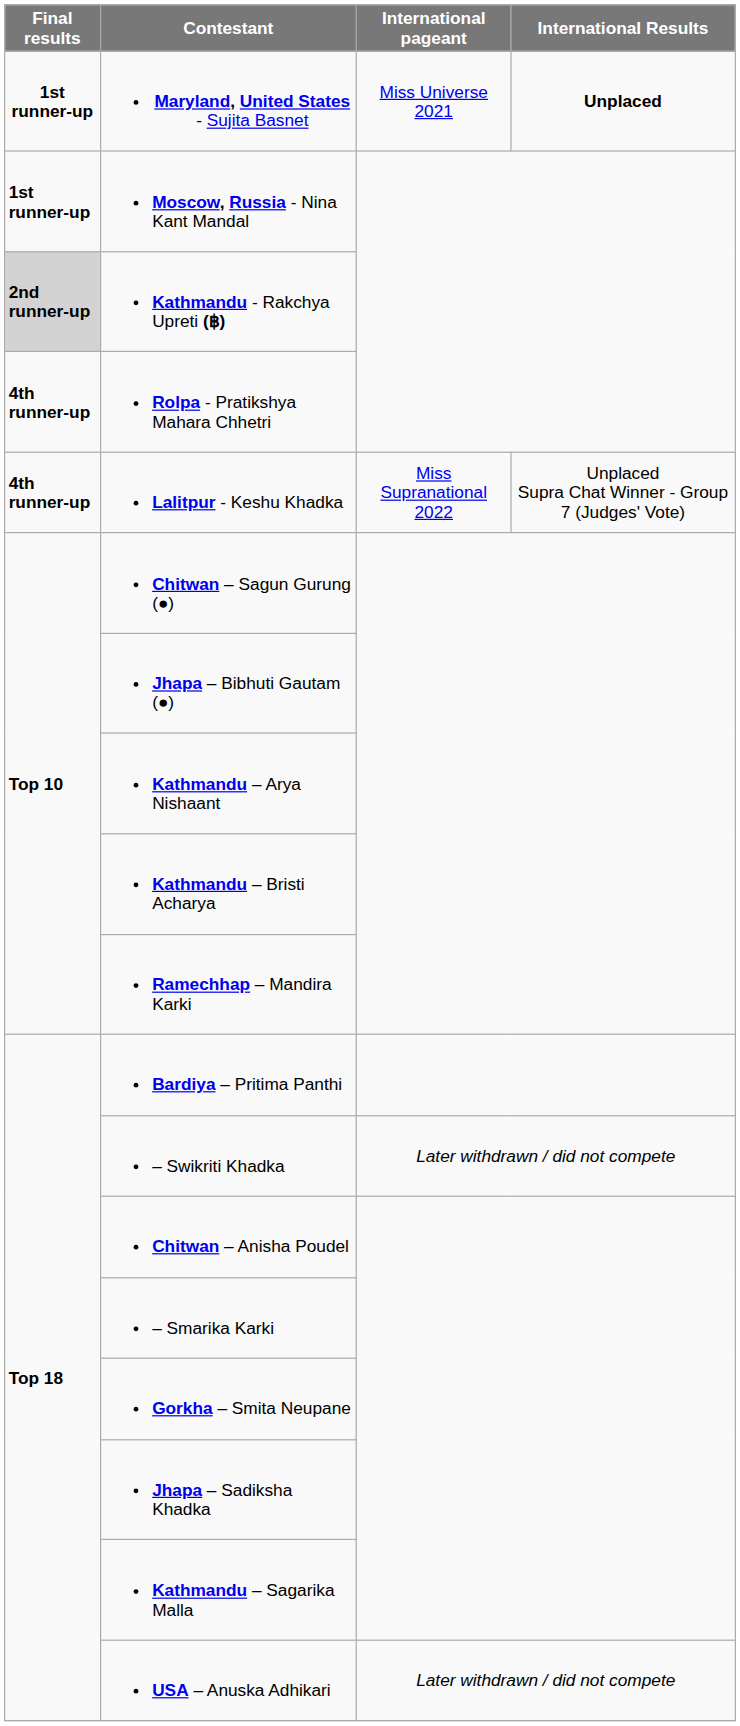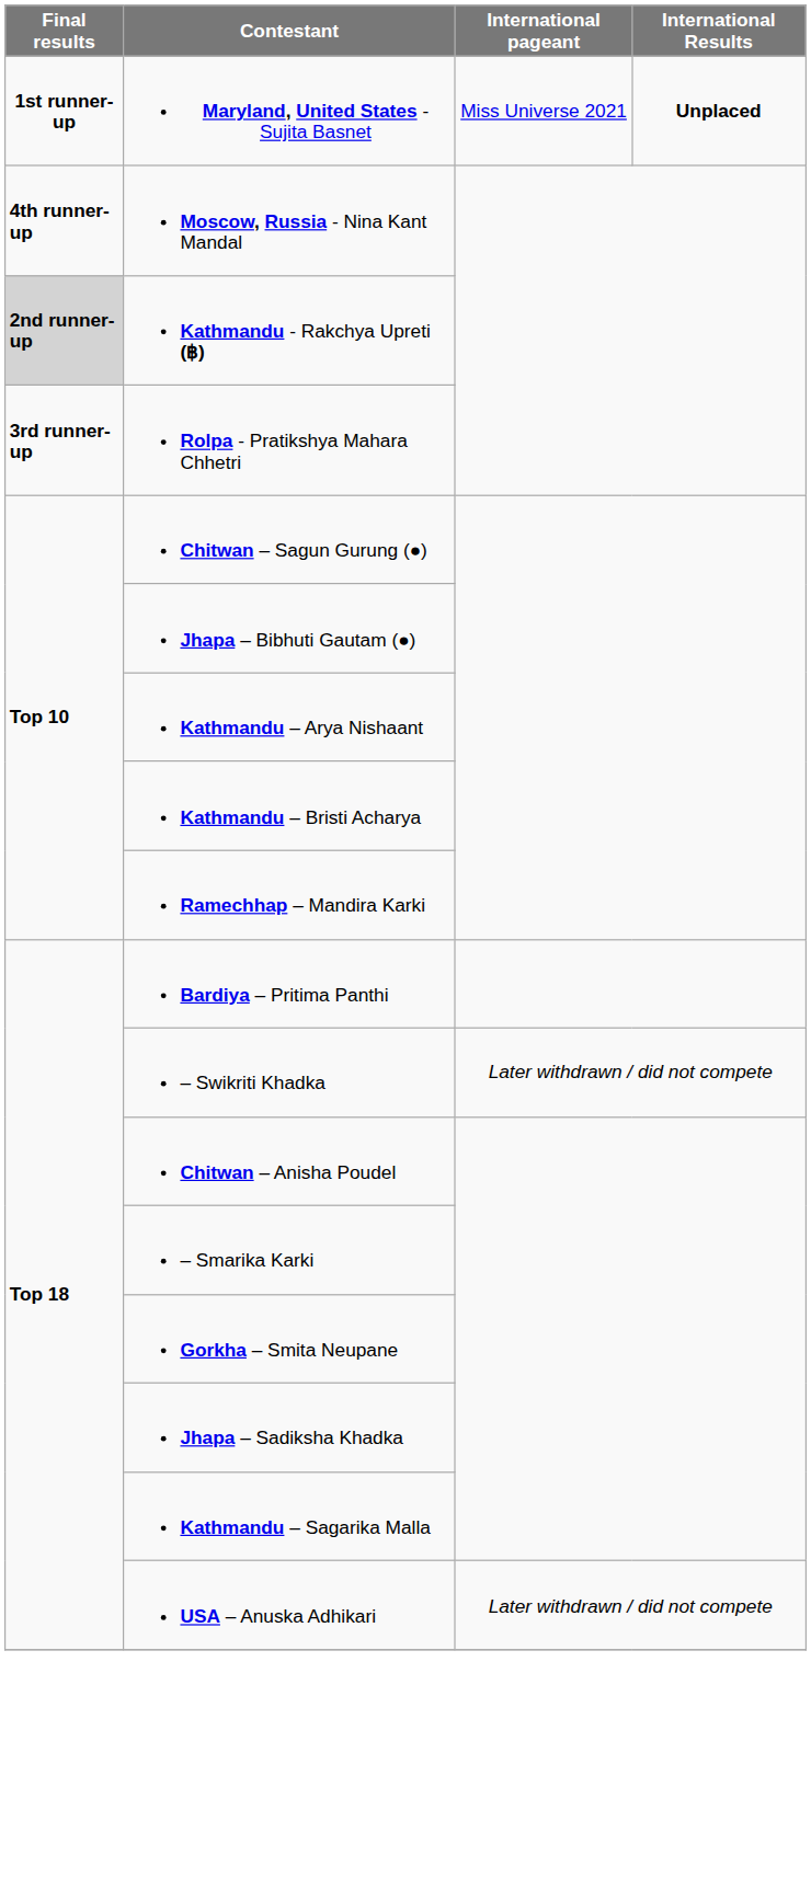 <table class="wikitable sortable" style="font-size: 90%">
 <tr>
 <th style="background-color:#787878;color:#FFFFFF;">Final results</th>
 <th style="background-color:#787878;color:#FFFFFF;">Contestant</th>
 <th style="background-color:#787878;color:#FFFFFF;">International pageant</th>
 <th style="background-color:#787878;color:#FFFFFF;">International Results</th>
 </tr>
 <tr align="center">
 <td><strong>1st runner-up</strong></td>
 <td><br><ul><li><strong> <a href='#'>Maryland</a>, <a href='#'>United States</a></strong> - <a href='#'>Sujita Basnet</a></li></ul></td>
 <td style="text-align:center;"><a href='#'>Miss Universe 2021</a></td>
 <td style="text-align:center;"><strong>Unplaced</strong></td>
 </tr>
 <tr>
-<td><strong>1st runner-up</strong></td>
+<td><strong>4th runner-up</strong></td>
 <td><br><ul><li><strong> <a href='#'>Moscow</a>, <a href='#'>Russia</a></strong> - Nina Kant Mandal </li></ul></td>
 </tr>
 <tr>
 <td style="background: lightgrey;"><strong>2nd runner-up</strong></td>
 <td><br><ul><li><strong> <a href='#'>Kathmandu</a></strong> - Rakchya Upreti <strong>(฿)</strong></li></ul></td>
 </tr>
 <tr>
-<td><strong>4th runner-up</strong></td>
+<td><strong>3rd runner-up</strong></td>
 <td><br><ul><li><strong> <a href='#'>Rolpa</a></strong> - Pratikshya Mahara Chhetri</li></ul></td>
-</tr>
-<tr>
-<td><strong>4th runner-up</strong></td>
-<td><br><ul><li><strong> <a href='#'>Lalitpur</a></strong> - Keshu Khadka</li></ul></td>
-<td style="text-align:center;"><a href='#'>Miss Supranational 2022</a></td>
-<td style="text-align:center;">Unplaced <br> Supra Chat Winner - Group 7 (Judges' Vote)</td>
 </tr>
 <tr>
 <td rowspan="5"><strong>Top 10</strong></td>
 <td><br><ul><li><strong> <a href='#'>Chitwan</a></strong> – Sagun Gurung (●)</li></ul></td>
 <td colspan="2" rowspan="5"></td>
 </tr>
 <tr>
 <td><br><ul><li><strong> <a href='#'>Jhapa</a></strong> – Bibhuti Gautam (●)</li></ul></td>
 </tr>
 <tr>
 <td><br><ul><li><strong> <a href='#'>Kathmandu</a></strong> – Arya Nishaant</li></ul></td>
 </tr>
 <tr>
 <td><br><ul><li><strong> <a href='#'>Kathmandu</a></strong> – Bristi Acharya</li></ul></td>
 </tr>
 <tr>
 <td><br><ul><li><strong> <a href='#'>Ramechhap</a></strong> – Mandira Karki</li></ul></td>
 </tr>
 <tr>
 <td rowspan="8"><strong>Top 18</strong></td>
 <td><br><ul><li><strong> <a href='#'>Bardiya</a></strong> – Pritima Panthi</li></ul></td>
 </tr>
 <tr>
 <td><br><ul><li><strong></strong> – Swikriti Khadka</li></ul></td>
 <td colspan=2 style="text-align:center;"><em>Later withdrawn / did not compete</em></td>
 </tr>
 <tr>
 <td><br><ul><li><strong> <a href='#'>Chitwan</a></strong> – Anisha Poudel</li></ul></td>
 </tr>
 <tr>
 <td><br><ul><li><strong></strong> – Smarika Karki</li></ul></td>
 </tr>
 <tr>
 <td><br><ul><li><strong> <a href='#'>Gorkha</a></strong> – Smita Neupane</li></ul></td>
 </tr>
 <tr>
 <td><br><ul><li><strong> <a href='#'>Jhapa</a></strong> – Sadiksha Khadka</li></ul></td>
 </tr>
 <tr>
 <td><br><ul><li><strong> <a href='#'>Kathmandu</a></strong> – Sagarika Malla</li></ul></td>
 </tr>
 <tr>
 <td><br><ul><li><strong> <a href='#'>USA</a></strong> – Anuska Adhikari</li></ul></td>
 <td colspan=2 style="text-align:center;"><em>Later withdrawn / did not compete</em></td>
 </tr>
 <tr>
 </tr>
 </table>
